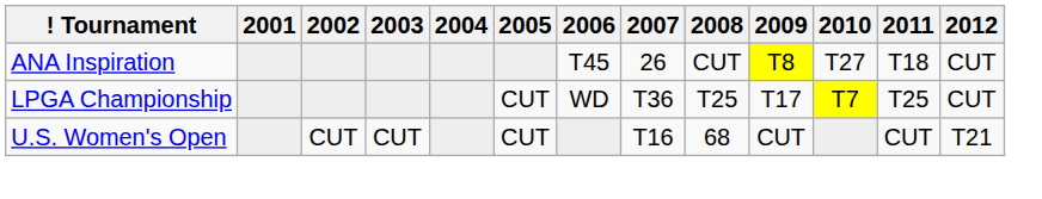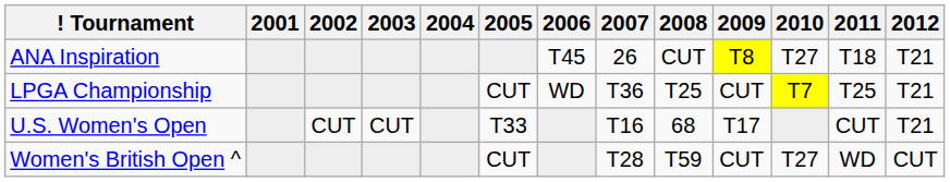 <table class="wikitable" style="font-size:95%;text-align:center;">
 <tr>
 <th>! Tournament</th>
 <th>2001</th>
 <th>2002</th>
 <th>2003</th>
 <th>2004</th>
 <th>2005</th>
 <th>2006</th>
 <th>2007</th>
 <th>2008</th>
 <th>2009</th>
 <th>2010</th>
 <th>2011</th>
 <th>2012</th>
 </tr>
 <tr>
 <td align=left><a href='#'>ANA Inspiration</a></td>
 <td style="background:#eeeeee;"></td>
 <td style="background:#eeeeee;"></td>
 <td style="background:#eeeeee;"></td>
 <td style="background:#eeeeee;"></td>
 <td style="background:#eeeeee;"></td>
 <td>T45</td>
 <td>26</td>
 <td>CUT</td>
 <td style="background:yellow;">T8</td>
 <td>T27</td>
 <td>T18</td>
-<td>CUT</td>
+<td>T21</td>
 </tr>
 <tr>
 <td align=left><a href='#'>LPGA Championship</a></td>
 <td style="background:#eeeeee;"></td>
 <td style="background:#eeeeee;"></td>
 <td style="background:#eeeeee;"></td>
 <td style="background:#eeeeee;"></td>
 <td>CUT</td>
 <td>WD</td>
 <td>T36</td>
 <td>T25</td>
-<td>T17</td>
+<td>CUT</td>
 <td style="background:yellow;">T7</td>
 <td>T25</td>
-<td>CUT</td>
+<td>T21</td>
 </tr>
 <tr>
 <td align=left><a href='#'>U.S. Women's Open</a></td>
 <td style="background:#eeeeee;"></td>
 <td>CUT</td>
 <td>CUT</td>
 <td style="background:#eeeeee;"></td>
-<td>CUT</td>
+<td>T33</td>
 <td style="background:#eeeeee;"></td>
 <td>T16</td>
 <td>68</td>
-<td>CUT</td>
+<td>T17</td>
 <td style="background:#eeeeee;"></td>
 <td>CUT</td>
 <td>T21</td>
 </tr>
+<tr>
+<td align=left><a href='#'>Women's British Open</a> ^</td>
+<td style="background:#eeeeee;"></td>
+<td style="background:#eeeeee;"></td>
+<td style="background:#eeeeee;"></td>
+<td style="background:#eeeeee;"></td>
+<td>CUT</td>
+<td style="background:#eeeeee;"></td>
+<td>T28</td>
+<td>T59</td>
+<td>CUT</td>
+<td>T27</td>
+<td>WD</td>
+<td>CUT</td>
+</tr>
 </table>
